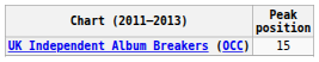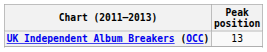 <table class="wikitable sortable plainrowheaders" style="text-align: center;">
 <tr>
 <th scope="col">Chart (2011–2013)</th>
 <th scope="col">Peak<br>position</th>
 </tr>
 <tr>
 <th scope="row"><a href='#'>UK Independent Album Breakers</a> (<a href='#'>OCC</a>)</th>
-<td>15</td>
+<td>13</td>
 </tr>
 <tr>
 </tr>
 <tr>
 </tr>
 <tr>
 </tr>
 <tr>
 </tr>
 </table>
